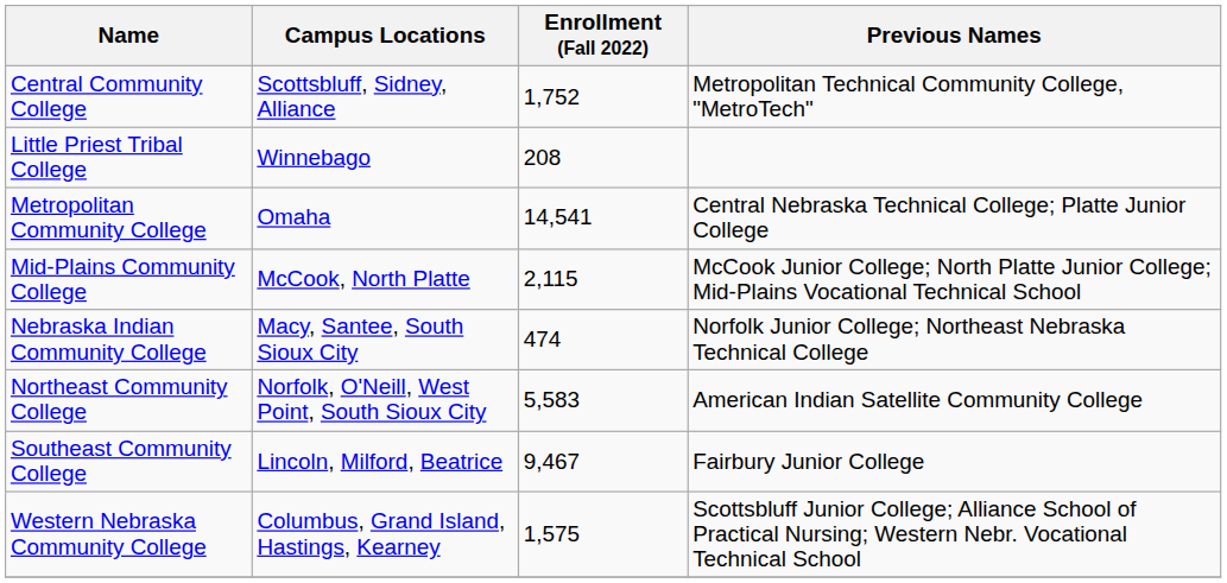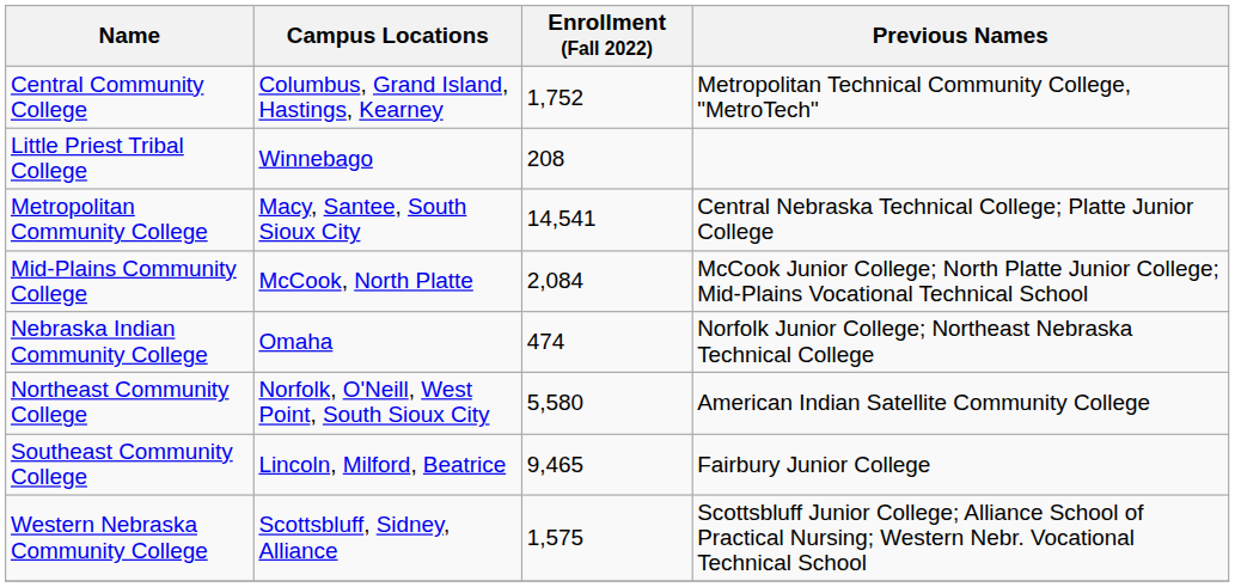 <table class="wikitable sortable">
 <tr>
 <th>Name</th>
 <th>Campus Locations</th>
 <th>Enrollment <small>(Fall 2022)</small></th>
 <th>Previous Names</th>
 </tr>
 <tr>
 <td><a href='#'>Central Community College</a></td>
-<td><a href='#'>Scottsbluff</a>, <a href='#'>Sidney</a>, <a href='#'>Alliance</a></td>
+<td><a href='#'>Columbus</a>, <a href='#'>Grand Island</a>,  <a href='#'>Hastings</a>, <a href='#'>Kearney</a></td>
 <td>1,752</td>
 <td>Metropolitan Technical Community College, "MetroTech"</td>
 </tr>
 <tr>
 <td><a href='#'>Little Priest Tribal College</a></td>
 <td><a href='#'>Winnebago</a></td>
 <td>208</td>
 <td></td>
 </tr>
 <tr>
 <td><a href='#'>Metropolitan Community College</a></td>
-<td><a href='#'>Omaha</a></td>
+<td><a href='#'>Macy</a>, <a href='#'>Santee</a>, <a href='#'>South Sioux City</a></td>
 <td>14,541</td>
 <td>Central Nebraska Technical College; Platte Junior College</td>
 </tr>
 <tr>
 <td><a href='#'>Mid-Plains Community College</a></td>
 <td><a href='#'>McCook</a>, <a href='#'>North Platte</a></td>
-<td>2,115</td>
+<td>2,084</td>
 <td>McCook Junior College; North Platte Junior College; Mid-Plains Vocational Technical School<br></td>
 </tr>
 <tr>
 <td><a href='#'>Nebraska Indian Community College</a></td>
-<td><a href='#'>Macy</a>, <a href='#'>Santee</a>, <a href='#'>South Sioux City</a></td>
+<td><a href='#'>Omaha</a></td>
 <td>474</td>
 <td>Norfolk Junior College; Northeast Nebraska Technical College</td>
 </tr>
 <tr>
 <td><a href='#'>Northeast Community College</a></td>
 <td><a href='#'>Norfolk</a>, <a href='#'>O'Neill</a>, <a href='#'>West Point</a>, <a href='#'>South Sioux City</a></td>
-<td>5,583</td>
+<td>5,580</td>
 <td>American Indian Satellite Community College</td>
 </tr>
 <tr>
 <td><a href='#'>Southeast Community College</a></td>
 <td><a href='#'>Lincoln</a>, <a href='#'>Milford</a>, <a href='#'>Beatrice</a></td>
-<td>9,467</td>
+<td>9,465</td>
 <td>Fairbury Junior College</td>
 </tr>
 <tr>
 <td><a href='#'>Western Nebraska Community College</a></td>
-<td><a href='#'>Columbus</a>, <a href='#'>Grand Island</a>,  <a href='#'>Hastings</a>, <a href='#'>Kearney</a></td>
+<td><a href='#'>Scottsbluff</a>, <a href='#'>Sidney</a>, <a href='#'>Alliance</a></td>
 <td>1,575</td>
 <td>Scottsbluff Junior College; Alliance School of Practical Nursing; Western Nebr. Vocational Technical School</td>
 </tr>
 <tr>
 </tr>
 </table>
